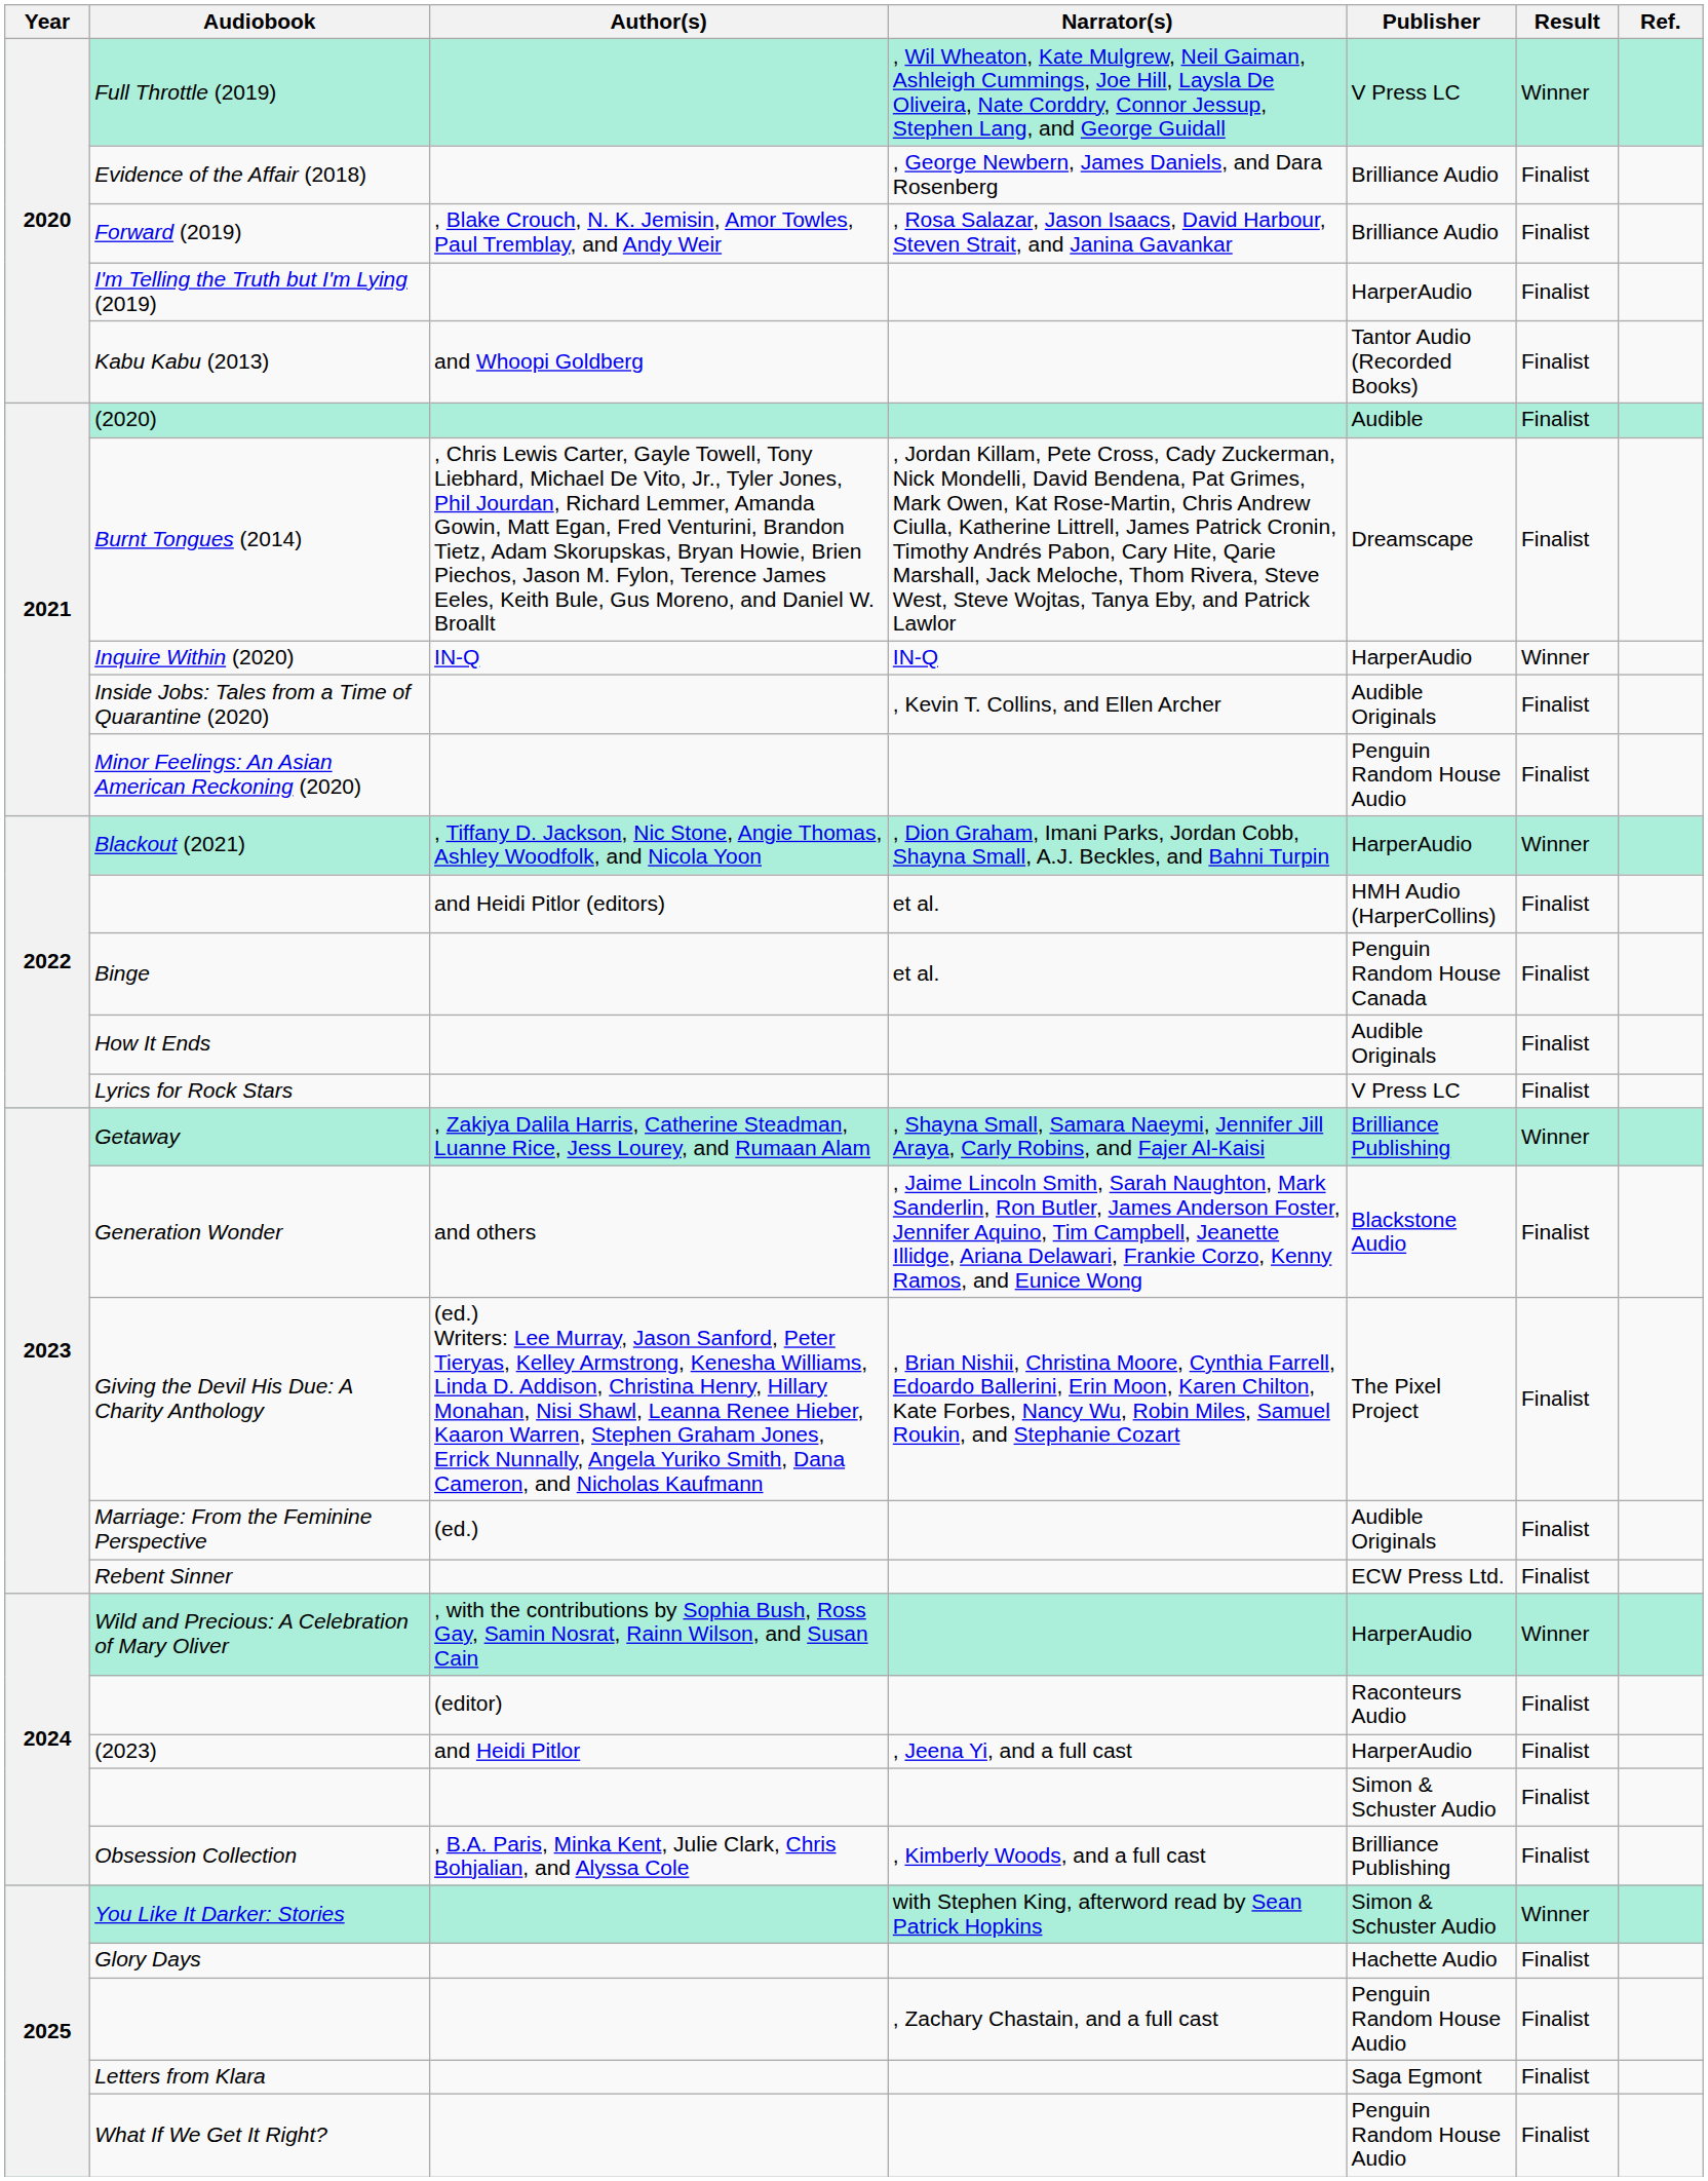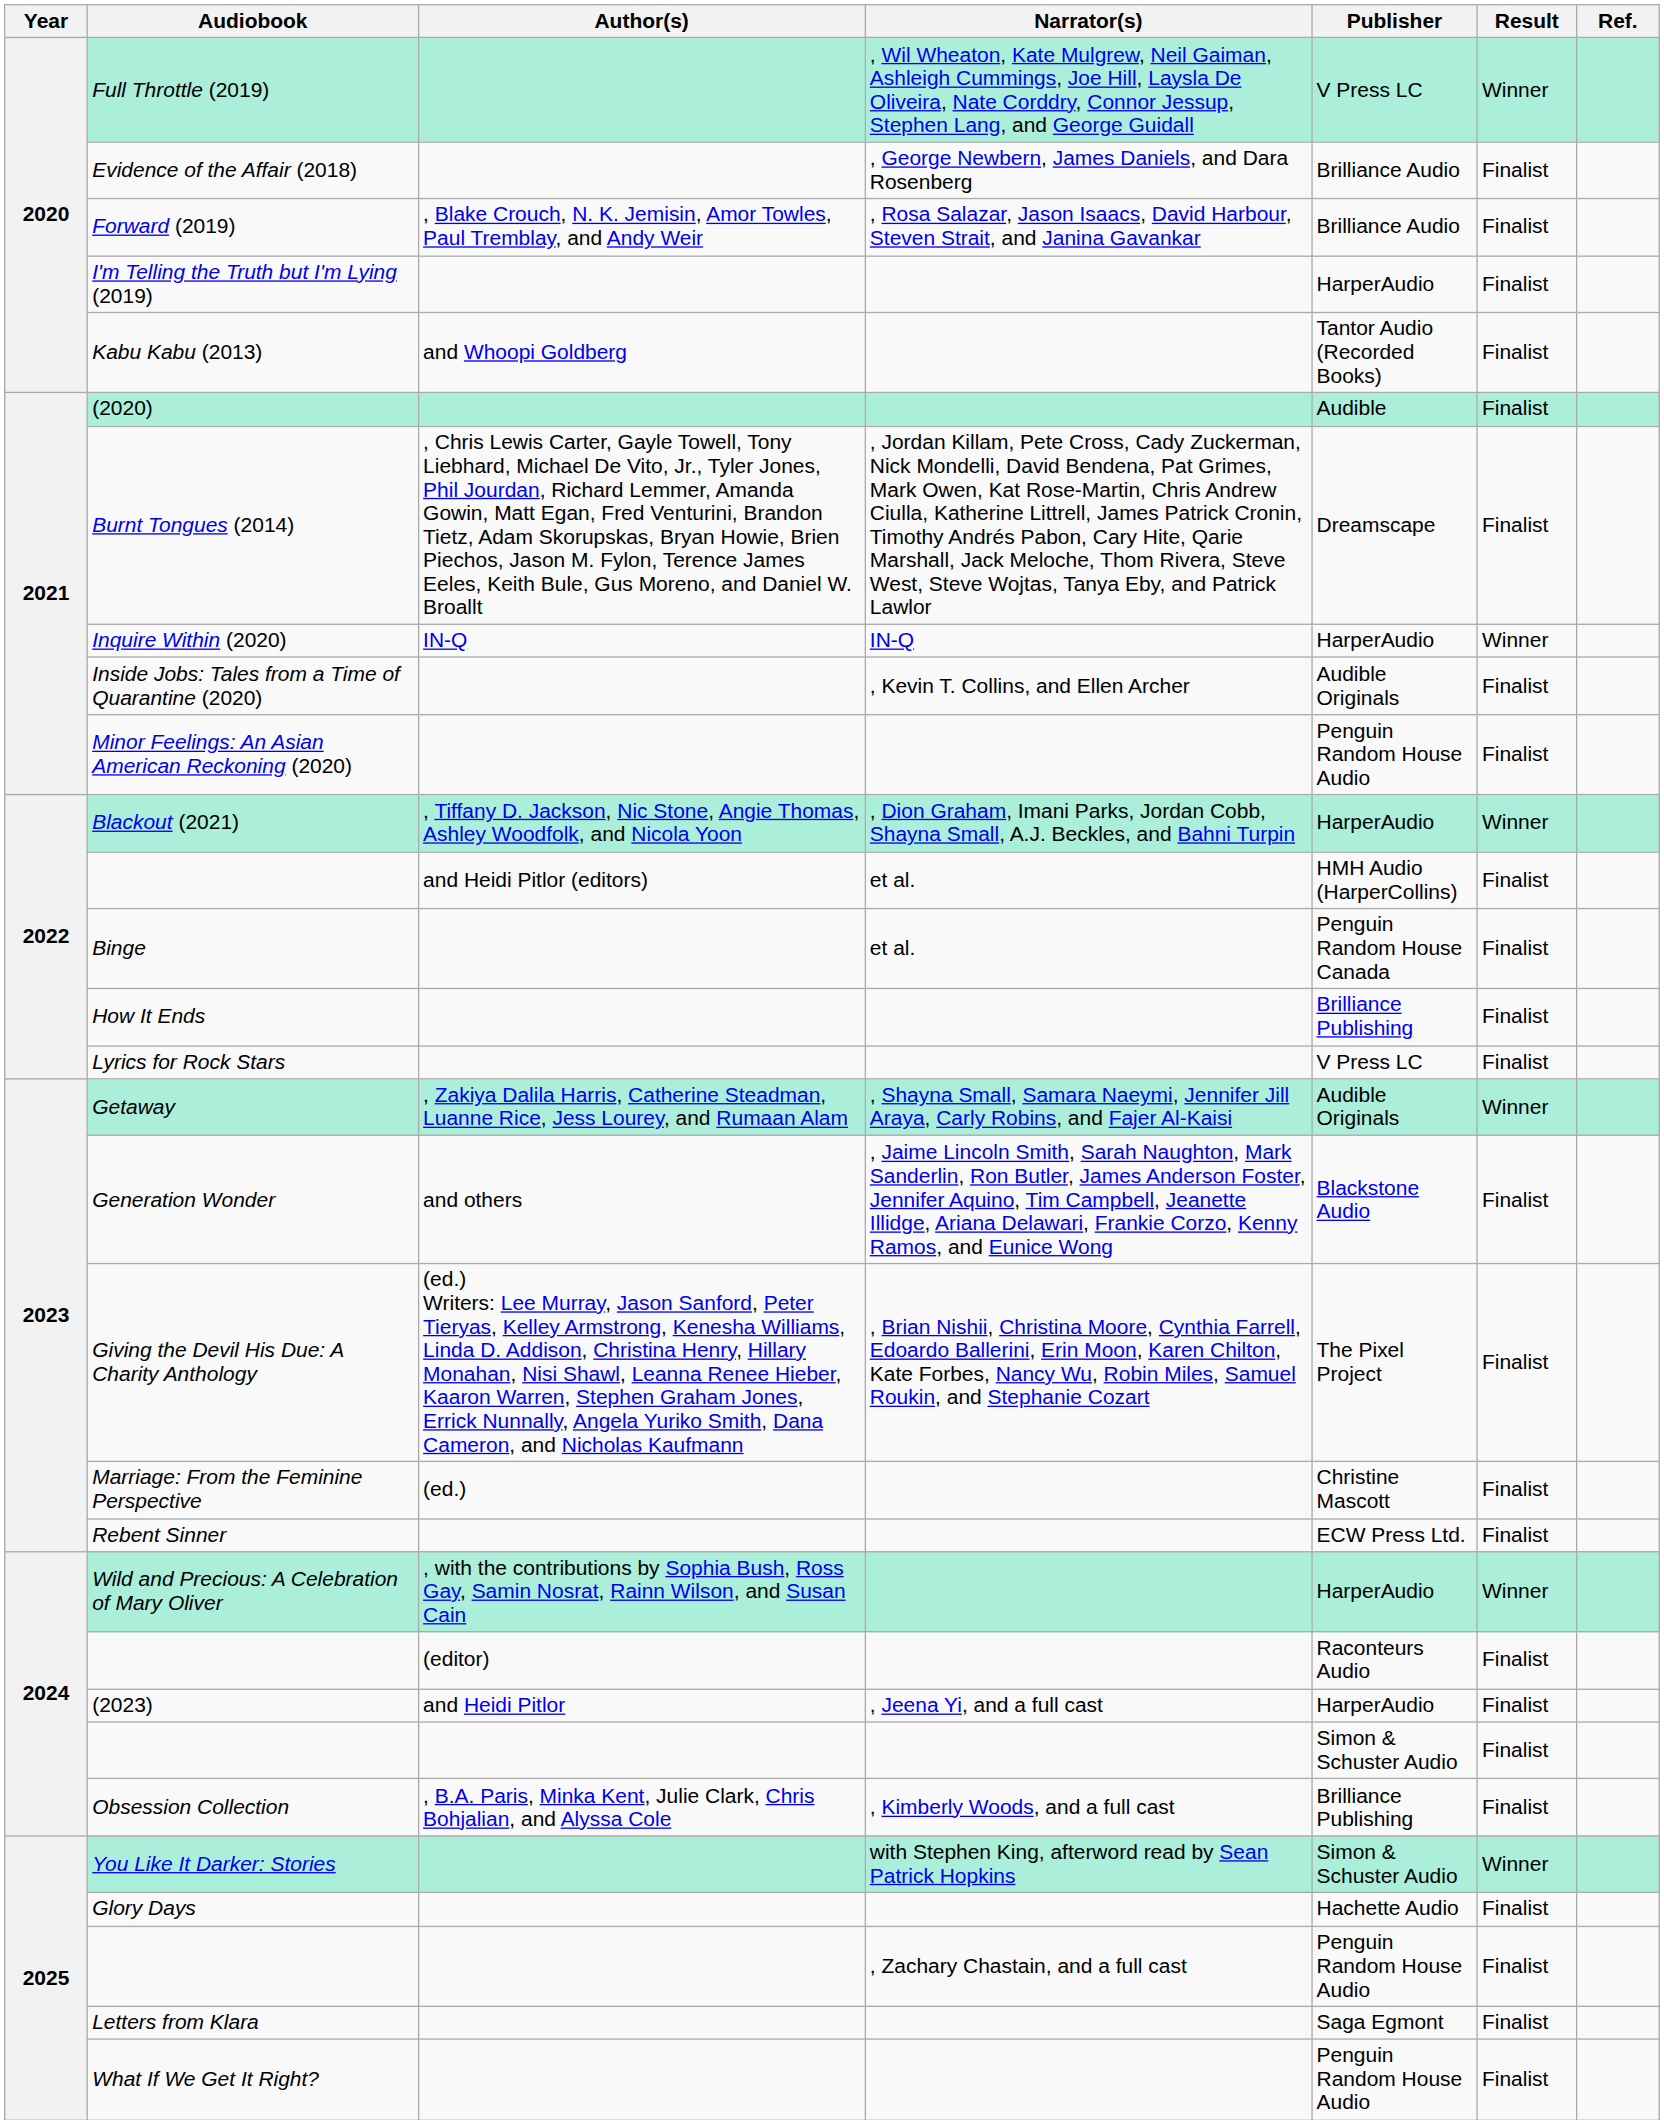 <table class="wikitable sortable mw-collapsible" style="width:100%">
 <tr>
 <th scope="col" width="5%">Year</th>
 <th scope="col" width="20%">Audiobook</th>
 <th scope="col" width="27%">Author(s)</th>
 <th scope="col" width="27%">Narrator(s)</th>
 <th scope="col" width="10%">Publisher</th>
 <th scope="col" width="6%">Result</th>
 <th scope="col" width="5%">Ref.</th>
 </tr>
 <tr style="background:#ABEED9">
 <th rowspan="5">2020<br></th>
 <td><em>Full Throttle</em> (2019)</td>
 <td></td>
 <td>, <a href='#'>Wil Wheaton</a>, <a href='#'>Kate Mulgrew</a>, <a href='#'>Neil Gaiman</a>, <a href='#'>Ashleigh Cummings</a>, <a href='#'>Joe Hill</a>, <a href='#'>Laysla De Oliveira</a>, <a href='#'>Nate Corddry</a>, <a href='#'>Connor Jessup</a>, <a href='#'>Stephen Lang</a>, and <a href='#'>George Guidall</a></td>
 <td>V Press LC</td>
 <td>Winner</td>
 <td></td>
 </tr>
 <tr>
 <td><em>Evidence of the Affair</em> (2018)</td>
 <td></td>
 <td>, <a href='#'>George Newbern</a>, <a href='#'>James Daniels</a>, and Dara Rosenberg</td>
 <td>Brilliance Audio</td>
 <td>Finalist</td>
 <td></td>
 </tr>
 <tr>
 <td><em><a href='#'>Forward</a></em> (2019)</td>
 <td>, <a href='#'>Blake Crouch</a>, <a href='#'>N. K. Jemisin</a>, <a href='#'>Amor Towles</a>, <a href='#'>Paul Tremblay</a>, and <a href='#'>Andy Weir</a></td>
 <td>, <a href='#'>Rosa Salazar</a>, <a href='#'>Jason Isaacs</a>, <a href='#'>David Harbour</a>, <a href='#'>Steven Strait</a>, and <a href='#'>Janina Gavankar</a></td>
 <td>Brilliance Audio</td>
 <td>Finalist</td>
 <td></td>
 </tr>
 <tr>
 <td><em><a href='#'>I'm Telling the Truth but I'm Lying</a></em> (2019)</td>
 <td></td>
 <td></td>
 <td>HarperAudio</td>
 <td>Finalist</td>
 <td></td>
 </tr>
 <tr>
 <td><em>Kabu Kabu</em> (2013)</td>
 <td> and <a href='#'>Whoopi Goldberg</a></td>
 <td></td>
 <td>Tantor Audio (Recorded Books)</td>
 <td>Finalist</td>
 <td></td>
 </tr>
 <tr style="background:#ABEED9">
 <th rowspan="5">2021<br></th>
 <td><em></em> (2020)</td>
 <td></td>
 <td></td>
 <td>Audible</td>
 <td>Finalist</td>
 <td></td>
 </tr>
 <tr>
 <td><em><a href='#'>Burnt Tongues</a></em> (2014)</td>
 <td>, Chris Lewis Carter, Gayle Towell, Tony Liebhard, Michael De Vito, Jr., Tyler Jones, <a href='#'>Phil Jourdan</a>, Richard Lemmer, Amanda Gowin, Matt Egan, Fred Venturini, Brandon Tietz, Adam Skorupskas, Bryan Howie, Brien Piechos, Jason M. Fylon, Terence James Eeles, Keith Bule, Gus Moreno, and Daniel W. Broallt</td>
 <td>, Jordan Killam, Pete Cross, Cady Zuckerman, Nick Mondelli, David Bendena, Pat Grimes, Mark Owen, Kat Rose-Martin, Chris Andrew Ciulla, Katherine Littrell, James Patrick Cronin, Timothy Andrés Pabon, Cary Hite, Qarie Marshall, Jack Meloche, Thom Rivera, Steve West, Steve Wojtas, Tanya Eby, and Patrick Lawlor</td>
 <td>Dreamscape</td>
 <td>Finalist</td>
 <td></td>
 </tr>
 <tr>
 <td><em><a href='#'>Inquire Within</a></em> (2020)</td>
 <td><a href='#'>IN-Q</a></td>
 <td><a href='#'>IN-Q</a></td>
 <td>HarperAudio</td>
 <td>Winner</td>
 <td></td>
 </tr>
 <tr>
 <td><em>Inside Jobs: Tales from a Time of Quarantine</em> (2020)</td>
 <td></td>
 <td>, Kevin T. Collins, and Ellen Archer</td>
 <td>Audible Originals</td>
 <td>Finalist</td>
 <td></td>
 </tr>
 <tr>
 <td><em><a href='#'>Minor Feelings: An Asian American Reckoning</a></em> (2020)</td>
 <td></td>
 <td></td>
 <td>Penguin Random House Audio</td>
 <td>Finalist</td>
 <td></td>
 </tr>
 <tr style="background:#ABEED9">
 <th rowspan="5">2022<br></th>
 <td><em><a href='#'>Blackout</a></em> (2021)</td>
 <td>, <a href='#'>Tiffany D. Jackson</a>, <a href='#'>Nic Stone</a>, <a href='#'>Angie Thomas</a>, <a href='#'>Ashley Woodfolk</a>, and <a href='#'>Nicola Yoon</a></td>
 <td>, <a href='#'>Dion Graham</a>, Imani Parks, Jordan Cobb, <a href='#'>Shayna Small</a>, A.J. Beckles, and <a href='#'>Bahni Turpin</a></td>
 <td>HarperAudio</td>
 <td>Winner</td>
 <td></td>
 </tr>
 <tr>
 <td><em></em></td>
 <td> and Heidi Pitlor (editors)</td>
 <td> et al.</td>
 <td>HMH Audio (HarperCollins)</td>
 <td>Finalist</td>
 <td></td>
 </tr>
 <tr>
 <td><em>Binge</em></td>
 <td></td>
 <td> et al.</td>
 <td>Penguin Random House Canada</td>
 <td>Finalist</td>
 <td></td>
 </tr>
 <tr>
 <td><em>How It Ends</em></td>
 <td></td>
 <td></td>
-<td>Audible Originals</td>
+<td><a href='#'>Brilliance Publishing</a></td>
 <td>Finalist</td>
 <td></td>
 </tr>
 <tr>
 <td><em>Lyrics for Rock Stars</em></td>
 <td></td>
 <td></td>
 <td>V Press LC</td>
 <td>Finalist</td>
 <td></td>
 </tr>
 <tr style="background:#ABEED9">
 <th rowspan="5">2023<br></th>
 <td><em>Getaway</em></td>
 <td>, <a href='#'>Zakiya Dalila Harris</a>, <a href='#'>Catherine Steadman</a>, <a href='#'>Luanne Rice</a>, <a href='#'>Jess Lourey</a>, and <a href='#'>Rumaan Alam</a></td>
 <td>, <a href='#'>Shayna Small</a>, <a href='#'>Samara Naeymi</a>, <a href='#'>Jennifer Jill Araya</a>, <a href='#'>Carly Robins</a>, and <a href='#'>Fajer Al-Kaisi</a></td>
-<td><a href='#'>Brilliance Publishing</a></td>
+<td>Audible Originals</td>
 <td>Winner</td>
 <td></td>
 </tr>
 <tr>
 <td><em>Generation Wonder</em></td>
 <td> and others</td>
 <td>, <a href='#'>Jaime Lincoln Smith</a>, <a href='#'>Sarah Naughton</a>, <a href='#'>Mark Sanderlin</a>, <a href='#'>Ron Butler</a>, <a href='#'>James Anderson Foster</a>, <a href='#'>Jennifer Aquino</a>, <a href='#'>Tim Campbell</a>, <a href='#'>Jeanette Illidge</a>, <a href='#'>Ariana Delawari</a>, <a href='#'>Frankie Corzo</a>, <a href='#'>Kenny Ramos</a>, and <a href='#'>Eunice Wong</a></td>
 <td><a href='#'>Blackstone Audio</a></td>
 <td>Finalist</td>
 <td></td>
 </tr>
 <tr>
 <td><em>Giving the Devil His Due: A Charity Anthology</em></td>
 <td> (ed.)<br>Writers: <a href='#'>Lee Murray</a>, <a href='#'>Jason Sanford</a>, <a href='#'>Peter Tieryas</a>, <a href='#'>Kelley Armstrong</a>, <a href='#'>Kenesha Williams</a>, <a href='#'>Linda D. Addison</a>, <a href='#'>Christina Henry</a>, <a href='#'>Hillary Monahan</a>, <a href='#'>Nisi Shawl</a>, <a href='#'>Leanna Renee Hieber</a>, <a href='#'>Kaaron Warren</a>, <a href='#'>Stephen Graham Jones</a>, <a href='#'>Errick Nunnally</a>, <a href='#'>Angela Yuriko Smith</a>, <a href='#'>Dana Cameron</a>, and <a href='#'>Nicholas Kaufmann</a></td>
 <td>, <a href='#'>Brian Nishii</a>, <a href='#'>Christina Moore</a>, <a href='#'>Cynthia Farrell</a>, <a href='#'>Edoardo Ballerini</a>, <a href='#'>Erin Moon</a>, <a href='#'>Karen Chilton</a>, Kate Forbes, <a href='#'>Nancy Wu</a>, <a href='#'>Robin Miles</a>, <a href='#'>Samuel Roukin</a>, and <a href='#'>Stephanie Cozart</a></td>
 <td>The Pixel Project</td>
 <td>Finalist</td>
 <td></td>
 </tr>
 <tr>
 <td><em>Marriage: From the Feminine Perspective</em></td>
 <td> (ed.)</td>
 <td></td>
-<td>Audible Originals</td>
+<td>Christine Mascott</td>
 <td>Finalist</td>
 <td></td>
 </tr>
 <tr>
 <td><em>Rebent Sinner</em></td>
 <td></td>
 <td></td>
 <td>ECW Press Ltd.</td>
 <td>Finalist</td>
 <td></td>
 </tr>
 <tr style="background:#ABEED9">
 <th rowspan="5">2024<br></th>
 <td><em>Wild and Precious: A Celebration of Mary Oliver</em></td>
 <td>, with the contributions by <a href='#'>Sophia Bush</a>, <a href='#'>Ross Gay</a>, <a href='#'>Samin Nosrat</a>, <a href='#'>Rainn Wilson</a>, and <a href='#'>Susan Cain</a></td>
 <td></td>
 <td>HarperAudio</td>
 <td>Winner</td>
 <td></td>
 </tr>
 <tr>
 <td></td>
 <td> (editor)</td>
 <td></td>
 <td>Raconteurs Audio</td>
 <td>Finalist</td>
 <td></td>
 </tr>
 <tr>
 <td> (2023)</td>
 <td> and <a href='#'>Heidi Pitlor</a></td>
 <td>, <a href='#'>Jeena Yi</a>, and a full cast</td>
 <td>HarperAudio</td>
 <td>Finalist</td>
 <td></td>
 </tr>
 <tr>
 <td></td>
 <td></td>
 <td></td>
 <td>Simon & Schuster Audio</td>
 <td>Finalist</td>
 <td></td>
 </tr>
 <tr>
 <td><em>Obsession Collection</em></td>
 <td>, <a href='#'>B.A. Paris</a>, <a href='#'>Minka Kent</a>, Julie Clark, <a href='#'>Chris Bohjalian</a>, and <a href='#'>Alyssa Cole</a></td>
 <td>, <a href='#'>Kimberly Woods</a>, and a full cast</td>
 <td>Brilliance Publishing</td>
 <td>Finalist</td>
 <td></td>
 </tr>
 <tr style="background:#ABEED9">
 <th rowspan="5">2025<br></th>
 <td><em><a href='#'>You Like It Darker: Stories</a></em></td>
 <td></td>
 <td> with Stephen King, afterword read by <a href='#'>Sean Patrick Hopkins</a></td>
 <td>Simon & Schuster Audio</td>
 <td>Winner</td>
 <td></td>
 </tr>
 <tr>
 <td><em>Glory Days</em></td>
 <td></td>
 <td></td>
 <td>Hachette Audio</td>
 <td>Finalist</td>
 <td></td>
 </tr>
 <tr>
 <td></td>
 <td></td>
 <td>, Zachary Chastain, and a full cast</td>
 <td>Penguin Random House Audio</td>
 <td>Finalist</td>
 <td></td>
 </tr>
 <tr>
 <td><em>Letters from Klara</em></td>
 <td></td>
 <td></td>
 <td>Saga Egmont</td>
 <td>Finalist</td>
 <td></td>
 </tr>
 <tr>
 <td><em>What If We Get It Right?</em></td>
 <td></td>
 <td></td>
 <td>Penguin Random House Audio</td>
 <td>Finalist</td>
 <td></td>
 </tr>
 </table>
